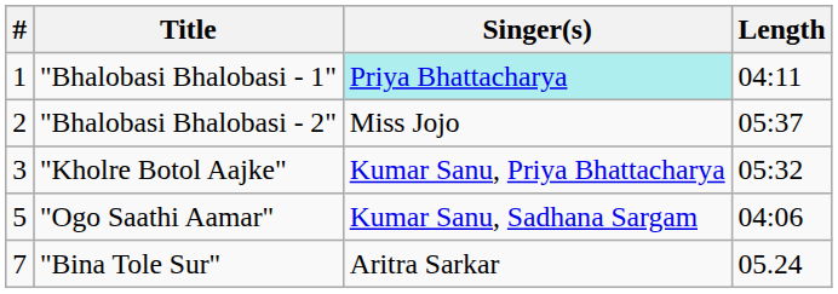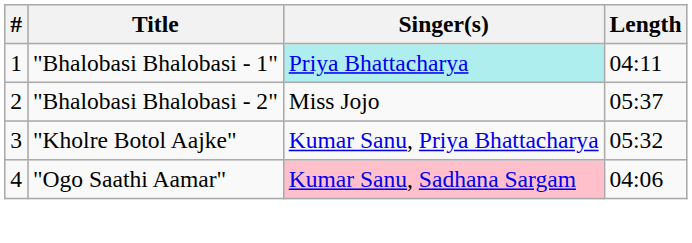 <table class="wikitable" style="font-size:95%;">
 <tr>
 <th>#</th>
 <th>Title</th>
 <th>Singer(s)</th>
 <th>Length</th>
 </tr>
 <tr>
 <td>1</td>
 <td>"Bhalobasi Bhalobasi - 1"</td>
 <td style="background: paleturquoise;"><a href='#'>Priya Bhattacharya</a></td>
 <td>04:11</td>
 </tr>
 <tr>
 <td>2</td>
 <td>"Bhalobasi Bhalobasi - 2"</td>
 <td>Miss Jojo</td>
 <td>05:37</td>
 </tr>
 <tr>
 <td>3</td>
 <td>"Kholre Botol Aajke"</td>
 <td><a href='#'>Kumar Sanu</a>, <a href='#'>Priya Bhattacharya</a></td>
 <td>05:32</td>
 </tr>
 <tr>
-<td>5</td>
+<td>4</td>
 <td>"Ogo Saathi Aamar"</td>
-<td><a href='#'>Kumar Sanu</a>, <a href='#'>Sadhana Sargam</a></td>
+<td style="background: pink;"><a href='#'>Kumar Sanu</a>, <a href='#'>Sadhana Sargam</a></td>
 <td>04:06</td>
 </tr>
-<tr>
-<td>7</td>
-<td>"Bina Tole Sur"</td>
-<td>Aritra Sarkar</td>
-<td>05.24</td>
-</tr>
 </table>
